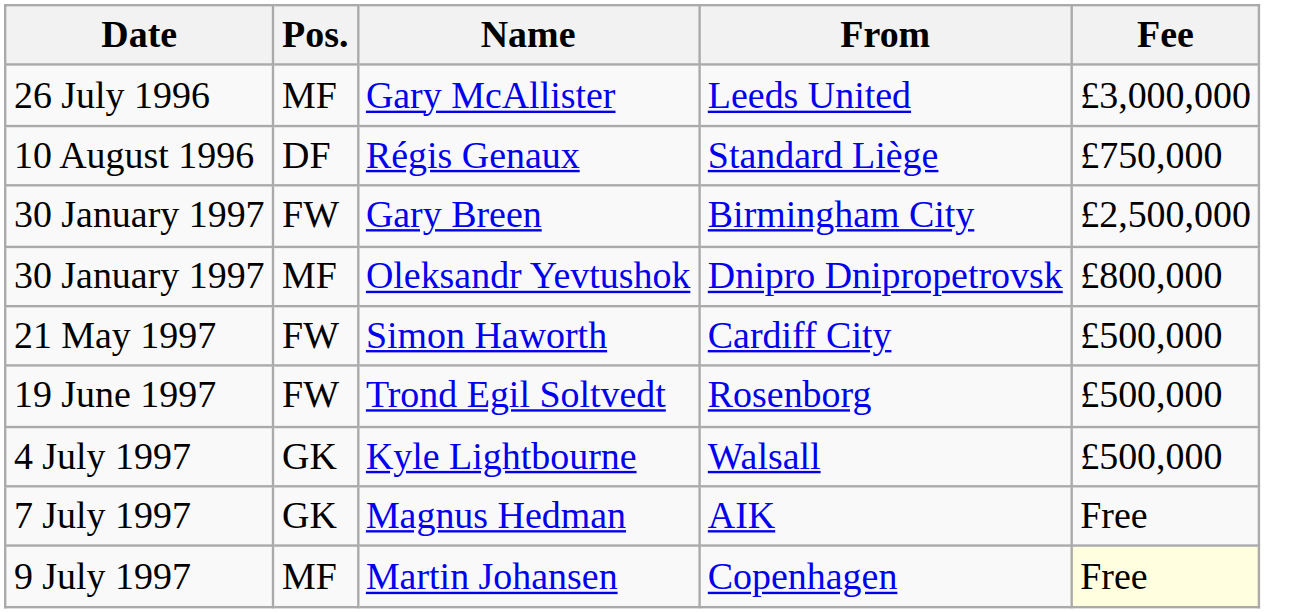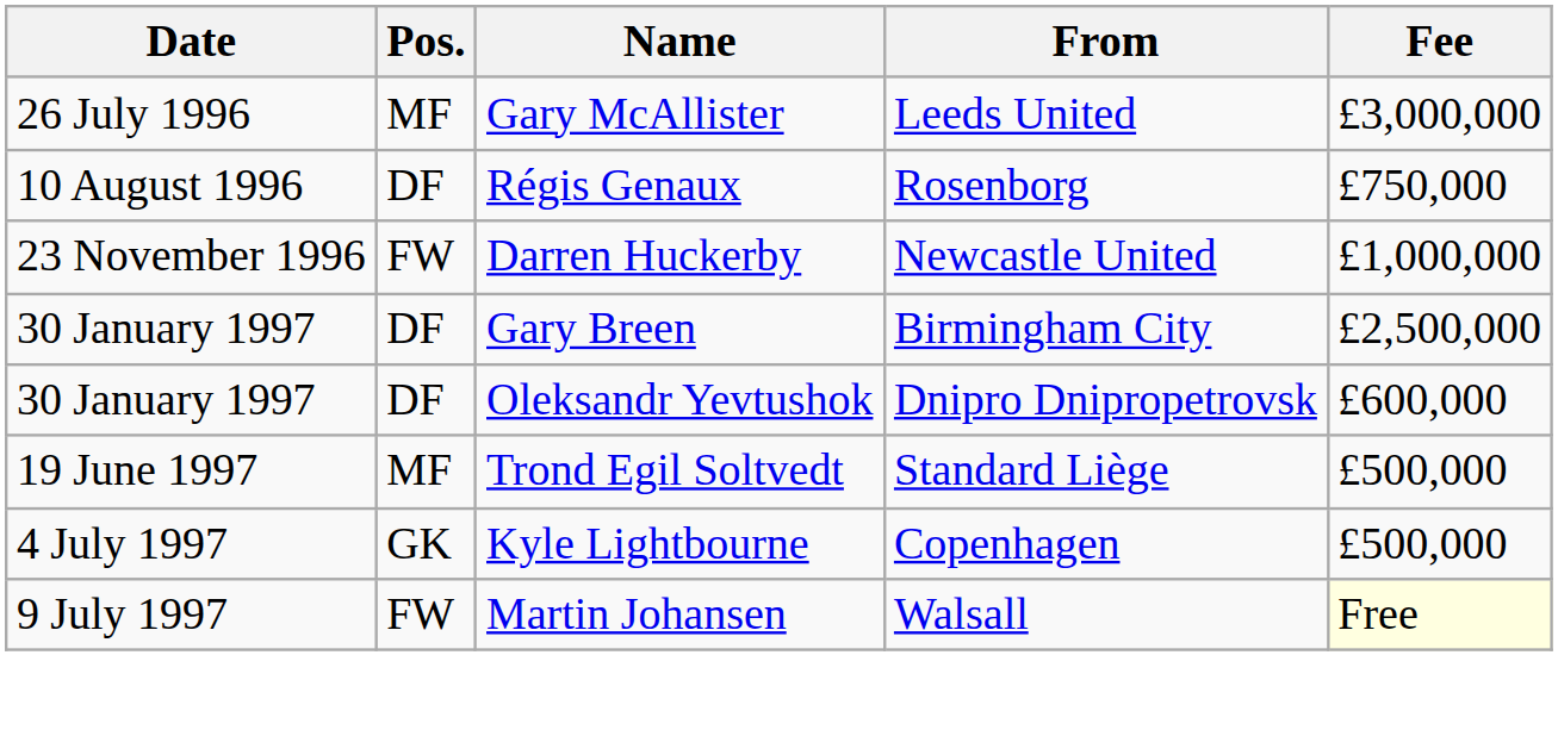 <table class="wikitable">
 <tr>
 <th>Date</th>
 <th>Pos.</th>
 <th>Name</th>
 <th>From</th>
 <th>Fee</th>
 </tr>
 <tr>
 <td>26 July 1996</td>
 <td>MF</td>
 <td> <a href='#'>Gary McAllister</a></td>
 <td> <a href='#'>Leeds United</a></td>
 <td>£3,000,000</td>
 </tr>
 <tr>
 <td>10 August 1996</td>
 <td>DF</td>
 <td> <a href='#'>Régis Genaux</a></td>
-<td> <a href='#'>Standard Liège</a></td>
+<td> <a href='#'>Rosenborg</a></td>
 <td>£750,000</td>
 </tr>
 <tr>
+<td>23 November 1996</td>
+<td>FW</td>
+<td> <a href='#'>Darren Huckerby</a></td>
+<td> <a href='#'>Newcastle United</a></td>
+<td>£1,000,000</td>
+</tr>
+<tr>
 <td>30 January 1997</td>
-<td>FW</td>
+<td>DF</td>
 <td> <a href='#'>Gary Breen</a></td>
 <td> <a href='#'>Birmingham City</a></td>
 <td>£2,500,000</td>
 </tr>
 <tr>
 <td>30 January 1997</td>
-<td>MF</td>
+<td>DF</td>
 <td> <a href='#'>Oleksandr Yevtushok</a></td>
 <td> <a href='#'>Dnipro Dnipropetrovsk</a></td>
-<td>£800,000</td>
-</tr>
-<tr>
-<td>21 May 1997</td>
-<td>FW</td>
-<td> <a href='#'>Simon Haworth</a></td>
-<td> <a href='#'>Cardiff City</a></td>
-<td>£500,000</td>
+<td>£600,000</td>
 </tr>
 <tr>
 <td>19 June 1997</td>
-<td>FW</td>
+<td>MF</td>
 <td> <a href='#'>Trond Egil Soltvedt</a></td>
-<td> <a href='#'>Rosenborg</a></td>
+<td> <a href='#'>Standard Liège</a></td>
 <td>£500,000</td>
 </tr>
 <tr>
 <td>4 July 1997</td>
 <td>GK</td>
 <td> <a href='#'>Kyle Lightbourne</a></td>
-<td> <a href='#'>Walsall</a></td>
+<td> <a href='#'>Copenhagen</a></td>
 <td>£500,000</td>
 </tr>
 <tr>
-<td>7 July 1997</td>
-<td>GK</td>
-<td> <a href='#'>Magnus Hedman</a></td>
-<td> <a href='#'>AIK</a></td>
-<td>Free</td>
-</tr>
-<tr>
 <td>9 July 1997</td>
-<td>MF</td>
+<td>FW</td>
 <td> <a href='#'>Martin Johansen</a></td>
-<td> <a href='#'>Copenhagen</a></td>
+<td> <a href='#'>Walsall</a></td>
 <td style="background: lightyellow;">Free</td>
 </tr>
 </table>
